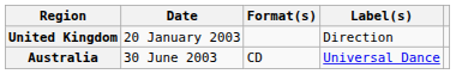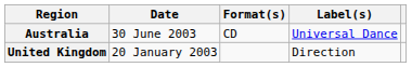 <table class="wikitable plainrowheaders">
 <tr>
 <th scope="col">Region</th>
 <th scope="col">Date</th>
 <th scope="col">Format(s)</th>
 <th scope="col">Label(s)</th>
 <th scope="col"></th>
 </tr>
 <tr>
+<th scope="row">Australia</th>
+<td>30 June 2003</td>
+<td>CD</td>
+<td><a href='#'>Universal Dance</a></td>
+<td></td>
+</tr>
+<tr>
 <th scope="row">United Kingdom</th>
 <td>20 January 2003</td>
 <td></td>
 <td>Direction</td>
 <td></td>
 </tr>
-<tr>
-<th scope="row">Australia</th>
-<td>30 June 2003</td>
-<td>CD</td>
-<td><a href='#'>Universal Dance</a></td>
-<td></td>
-</tr>
 </table>
